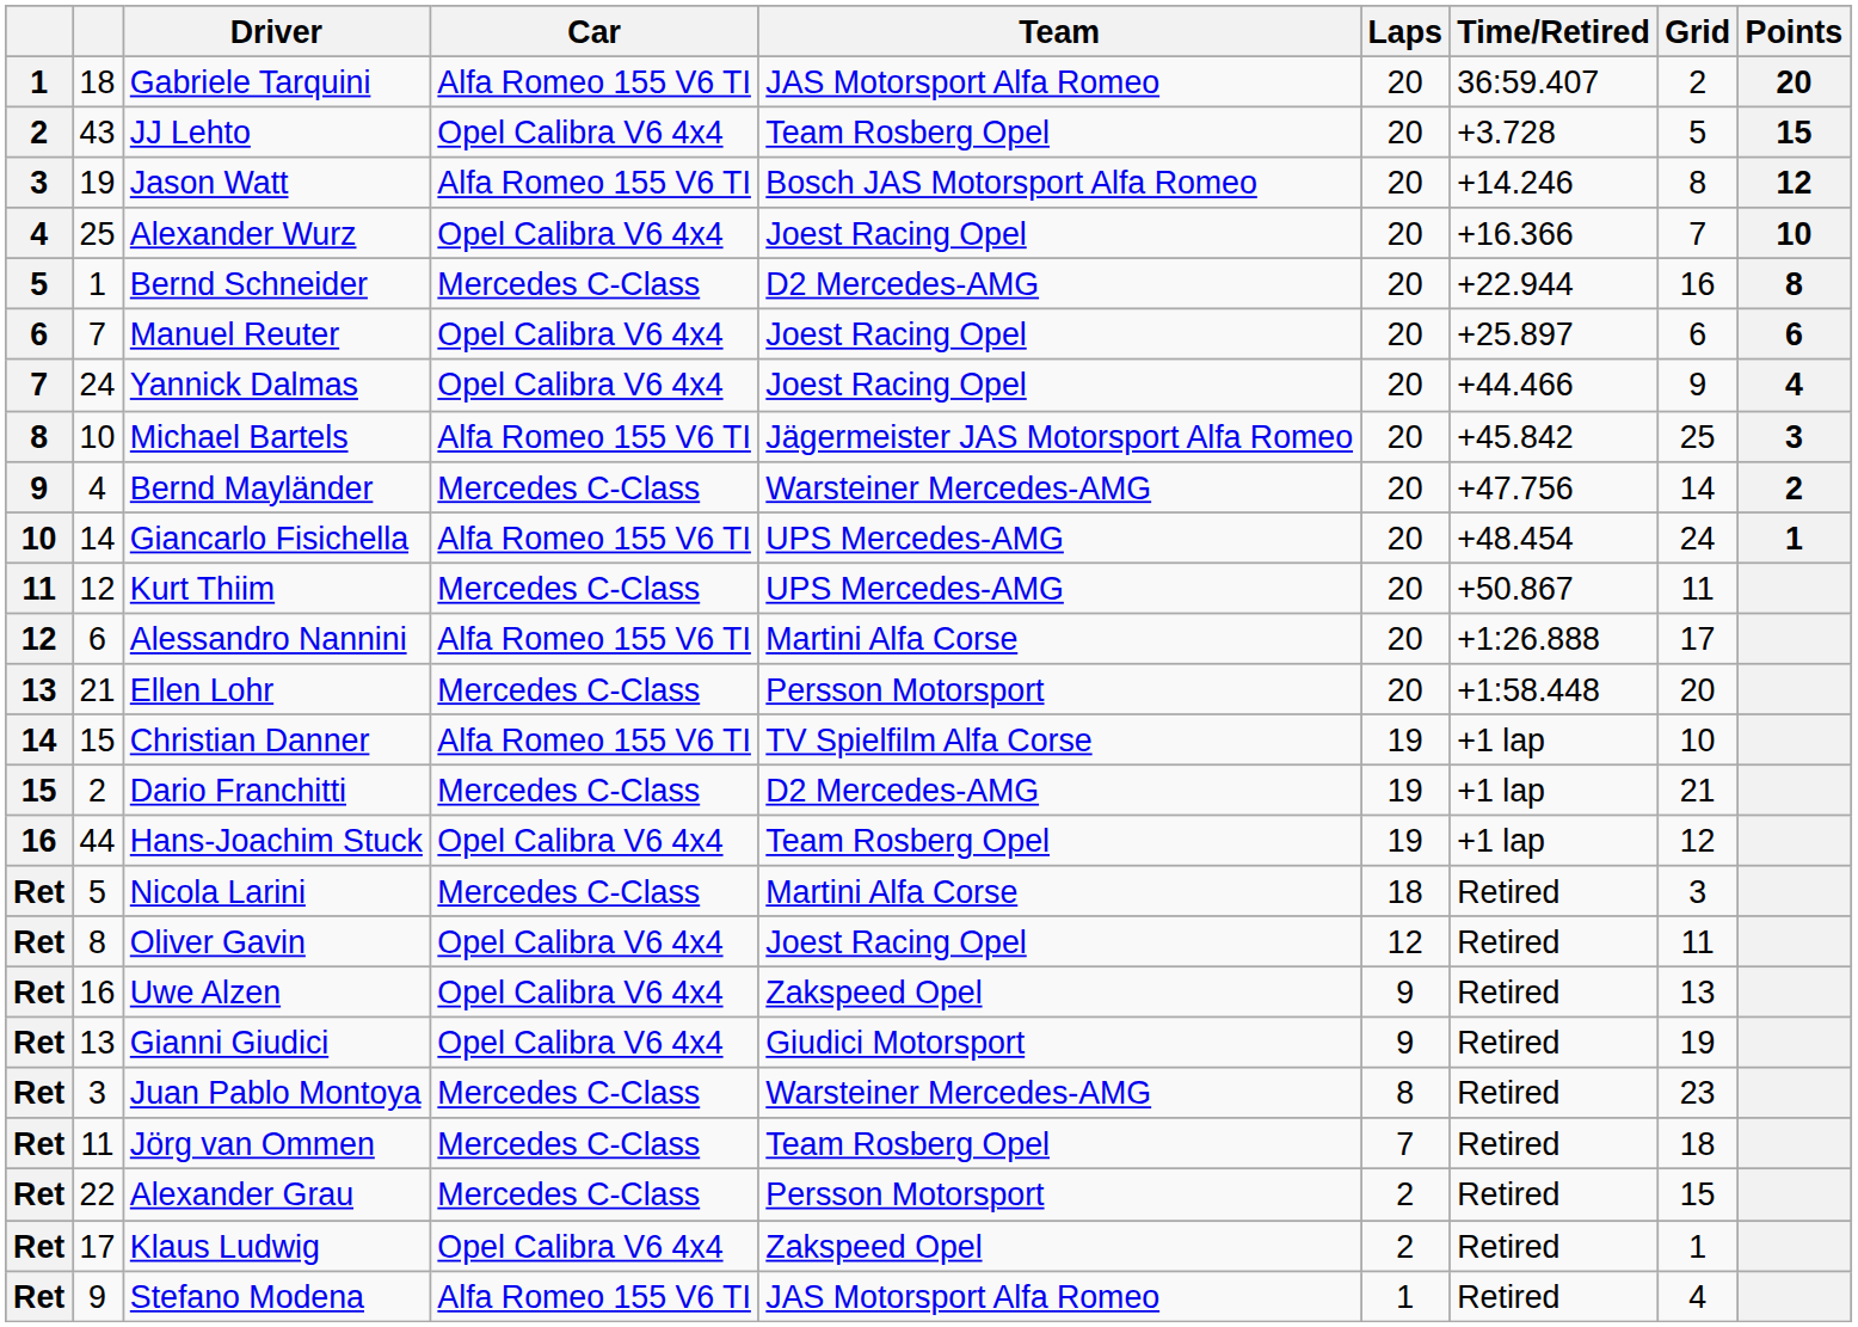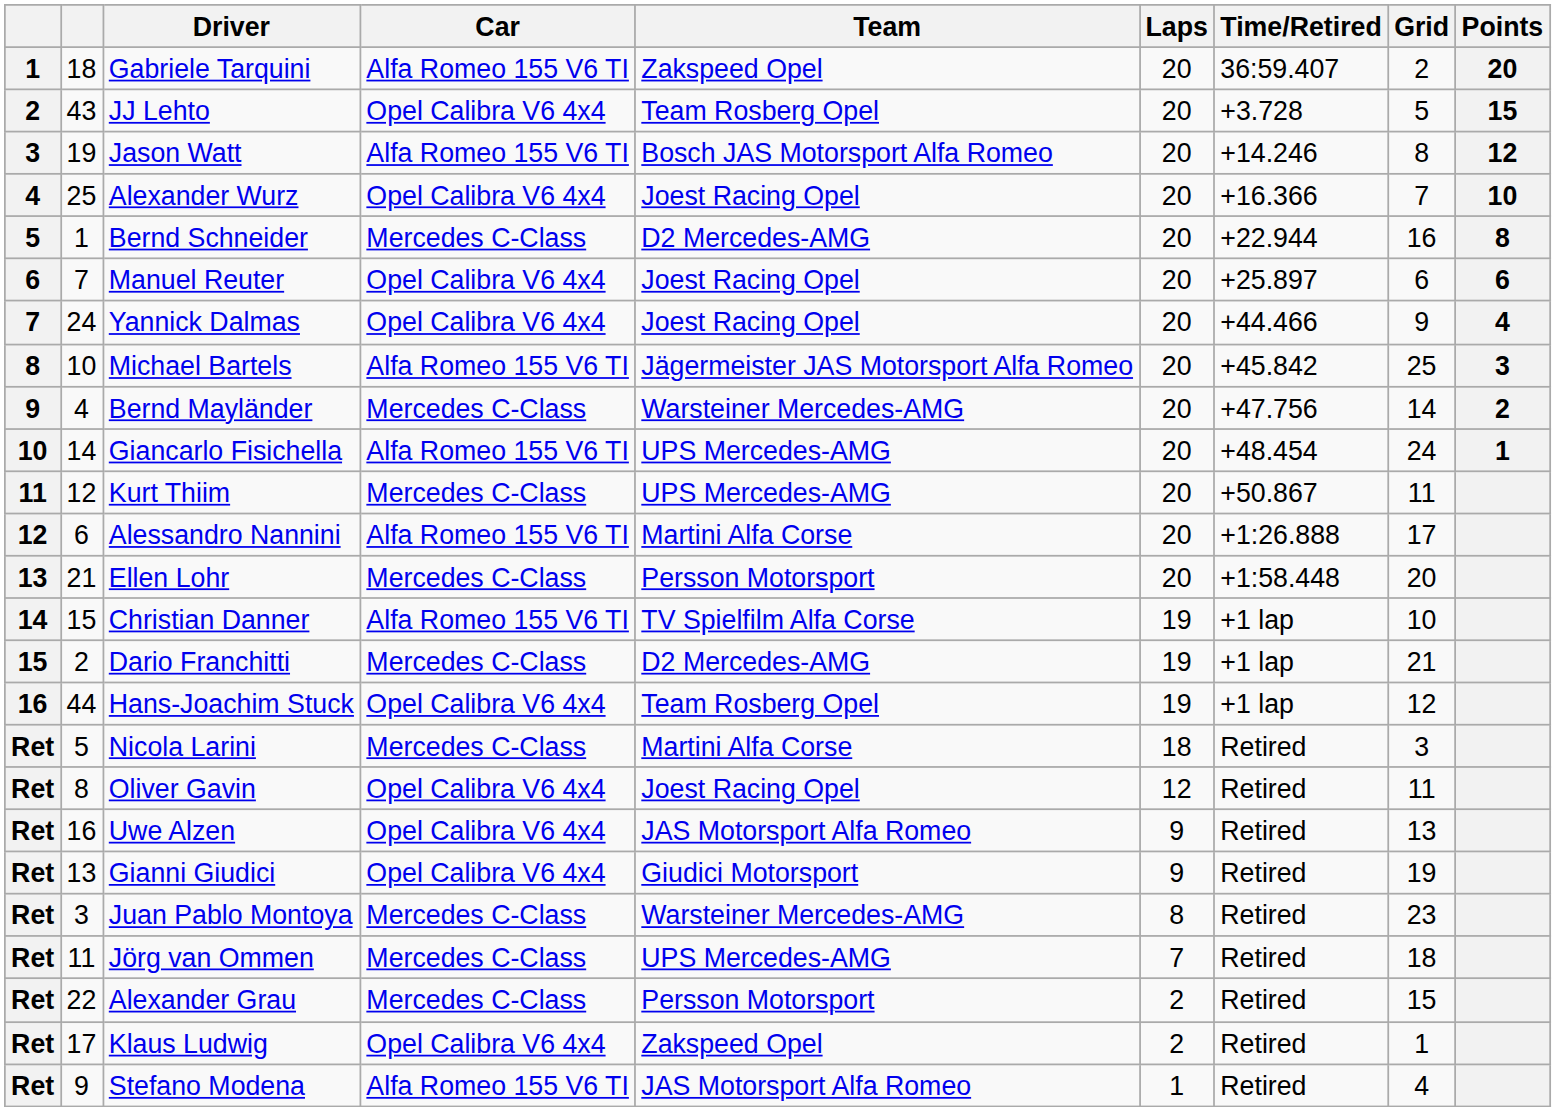 <table class="wikitable sortable" style="font-size:95%">
 <tr>
 <th></th>
 <th></th>
 <th>Driver</th>
 <th>Car</th>
 <th>Team</th>
 <th>Laps</th>
 <th>Time/Retired</th>
 <th>Grid</th>
 <th>Points</th>
 </tr>
 <tr>
 <th>1</th>
 <td align=center>18</td>
 <td> <a href='#'>Gabriele Tarquini</a></td>
 <td><a href='#'>Alfa Romeo 155 V6 TI</a></td>
-<td> <a href='#'>JAS Motorsport Alfa Romeo</a></td>
+<td> <a href='#'>Zakspeed Opel</a></td>
 <td align=center>20</td>
 <td>36:59.407</td>
 <td align=center>2</td>
 <th>20</th>
 </tr>
 <tr>
 <th>2</th>
 <td align=center>43</td>
 <td> <a href='#'>JJ Lehto</a></td>
 <td><a href='#'>Opel Calibra V6 4x4</a></td>
 <td> <a href='#'>Team Rosberg Opel</a></td>
 <td align=center>20</td>
 <td>+3.728</td>
 <td align=center>5</td>
 <th>15</th>
 </tr>
 <tr>
 <th>3</th>
 <td align=center>19</td>
 <td> <a href='#'>Jason Watt</a></td>
 <td><a href='#'>Alfa Romeo 155 V6 TI</a></td>
 <td> <a href='#'>Bosch JAS Motorsport Alfa Romeo</a></td>
 <td align=center>20</td>
 <td>+14.246</td>
 <td align=center>8</td>
 <th>12</th>
 </tr>
 <tr>
 <th>4</th>
 <td align=center>25</td>
 <td> <a href='#'>Alexander Wurz</a></td>
 <td><a href='#'>Opel Calibra V6 4x4</a></td>
 <td> <a href='#'>Joest Racing Opel</a></td>
 <td align=center>20</td>
 <td>+16.366</td>
 <td align=center>7</td>
 <th>10</th>
 </tr>
 <tr>
 <th>5</th>
 <td align=center>1</td>
 <td> <a href='#'>Bernd Schneider</a></td>
 <td><a href='#'>Mercedes C-Class</a></td>
 <td> <a href='#'>D2 Mercedes-AMG</a></td>
 <td align=center>20</td>
 <td>+22.944</td>
 <td align=center>16</td>
 <th>8</th>
 </tr>
 <tr>
 <th>6</th>
 <td align=center>7</td>
 <td> <a href='#'>Manuel Reuter</a></td>
 <td><a href='#'>Opel Calibra V6 4x4</a></td>
 <td> <a href='#'>Joest Racing Opel</a></td>
 <td align=center>20</td>
 <td>+25.897</td>
 <td align=center>6</td>
 <th>6</th>
 </tr>
 <tr>
 <th>7</th>
 <td align=center>24</td>
 <td> <a href='#'>Yannick Dalmas</a></td>
 <td><a href='#'>Opel Calibra V6 4x4</a></td>
 <td> <a href='#'>Joest Racing Opel</a></td>
 <td align=center>20</td>
 <td>+44.466</td>
 <td align=center>9</td>
 <th>4</th>
 </tr>
 <tr>
 <th>8</th>
 <td align=center>10</td>
 <td> <a href='#'>Michael Bartels</a></td>
 <td><a href='#'>Alfa Romeo 155 V6 TI</a></td>
 <td> <a href='#'>Jägermeister JAS Motorsport Alfa Romeo</a></td>
 <td align=center>20</td>
 <td>+45.842</td>
 <td align=center>25</td>
 <th>3</th>
 </tr>
 <tr>
 <th>9</th>
 <td align=center>4</td>
 <td> <a href='#'>Bernd Mayländer</a></td>
 <td><a href='#'>Mercedes C-Class</a></td>
 <td> <a href='#'>Warsteiner Mercedes-AMG</a></td>
 <td align=center>20</td>
 <td>+47.756</td>
 <td align=center>14</td>
 <th>2</th>
 </tr>
 <tr>
 <th>10</th>
 <td align=center>14</td>
 <td> <a href='#'>Giancarlo Fisichella</a></td>
 <td><a href='#'>Alfa Romeo 155 V6 TI</a></td>
 <td> <a href='#'>UPS Mercedes-AMG</a></td>
 <td align=center>20</td>
 <td>+48.454</td>
 <td align=center>24</td>
 <th>1</th>
 </tr>
 <tr>
 <th>11</th>
 <td align=center>12</td>
 <td> <a href='#'>Kurt Thiim</a></td>
 <td><a href='#'>Mercedes C-Class</a></td>
 <td> <a href='#'>UPS Mercedes-AMG</a></td>
 <td align=center>20</td>
 <td>+50.867</td>
 <td align=center>11</td>
 <th></th>
 </tr>
 <tr>
 <th>12</th>
 <td align=center>6</td>
 <td> <a href='#'>Alessandro Nannini</a></td>
 <td><a href='#'>Alfa Romeo 155 V6 TI</a></td>
 <td> <a href='#'>Martini Alfa Corse</a></td>
 <td align=center>20</td>
 <td>+1:26.888</td>
 <td align=center>17</td>
 <th></th>
 </tr>
 <tr>
 <th>13</th>
 <td align=center>21</td>
 <td> <a href='#'>Ellen Lohr</a></td>
 <td><a href='#'>Mercedes C-Class</a></td>
 <td> <a href='#'>Persson Motorsport</a></td>
 <td align=center>20</td>
 <td>+1:58.448</td>
 <td align=center>20</td>
 <th></th>
 </tr>
 <tr>
 <th>14</th>
 <td align=center>15</td>
 <td> <a href='#'>Christian Danner</a></td>
 <td><a href='#'>Alfa Romeo 155 V6 TI</a></td>
 <td> <a href='#'>TV Spielfilm Alfa Corse</a></td>
 <td align=center>19</td>
 <td>+1 lap</td>
 <td align=center>10</td>
 <th></th>
 </tr>
 <tr>
 <th>15</th>
 <td align=center>2</td>
 <td> <a href='#'>Dario Franchitti</a></td>
 <td><a href='#'>Mercedes C-Class</a></td>
 <td> <a href='#'>D2 Mercedes-AMG</a></td>
 <td align=center>19</td>
 <td>+1 lap</td>
 <td align=center>21</td>
 <th></th>
 </tr>
 <tr>
 <th>16</th>
 <td align=center>44</td>
 <td> <a href='#'>Hans-Joachim Stuck</a></td>
 <td><a href='#'>Opel Calibra V6 4x4</a></td>
 <td> <a href='#'>Team Rosberg Opel</a></td>
 <td align=center>19</td>
 <td>+1 lap</td>
 <td align=center>12</td>
 <th></th>
 </tr>
 <tr>
 <th>Ret</th>
 <td align=center>5</td>
 <td> <a href='#'>Nicola Larini</a></td>
 <td><a href='#'>Mercedes C-Class</a></td>
 <td> <a href='#'>Martini Alfa Corse</a></td>
 <td align=center>18</td>
 <td>Retired</td>
 <td align=center>3</td>
 <th></th>
 </tr>
 <tr>
 <th>Ret</th>
 <td align=center>8</td>
 <td> <a href='#'>Oliver Gavin</a></td>
 <td><a href='#'>Opel Calibra V6 4x4</a></td>
 <td> <a href='#'>Joest Racing Opel</a></td>
 <td align=center>12</td>
 <td>Retired</td>
 <td align=center>11</td>
 <th></th>
 </tr>
 <tr>
 <th>Ret</th>
 <td align=center>16</td>
 <td> <a href='#'>Uwe Alzen</a></td>
 <td><a href='#'>Opel Calibra V6 4x4</a></td>
-<td> <a href='#'>Zakspeed Opel</a></td>
+<td> <a href='#'>JAS Motorsport Alfa Romeo</a></td>
 <td align=center>9</td>
 <td>Retired</td>
 <td align=center>13</td>
 <th></th>
 </tr>
 <tr>
 <th>Ret</th>
 <td align=center>13</td>
 <td> <a href='#'>Gianni Giudici</a></td>
 <td><a href='#'>Opel Calibra V6 4x4</a></td>
 <td> <a href='#'>Giudici Motorsport</a></td>
 <td align=center>9</td>
 <td>Retired</td>
 <td align=center>19</td>
 <th></th>
 </tr>
 <tr>
 <th>Ret</th>
 <td align=center>3</td>
 <td> <a href='#'>Juan Pablo Montoya</a></td>
 <td><a href='#'>Mercedes C-Class</a></td>
 <td> <a href='#'>Warsteiner Mercedes-AMG</a></td>
 <td align=center>8</td>
 <td>Retired</td>
 <td align=center>23</td>
 <th></th>
 </tr>
 <tr>
 <th>Ret</th>
 <td align=center>11</td>
 <td> <a href='#'>Jörg van Ommen</a></td>
 <td><a href='#'>Mercedes C-Class</a></td>
-<td> <a href='#'>Team Rosberg Opel</a></td>
+<td> <a href='#'>UPS Mercedes-AMG</a></td>
 <td align=center>7</td>
 <td>Retired</td>
 <td align=center>18</td>
 <th></th>
 </tr>
 <tr>
 <th>Ret</th>
 <td align=center>22</td>
 <td> <a href='#'>Alexander Grau</a></td>
 <td><a href='#'>Mercedes C-Class</a></td>
 <td> <a href='#'>Persson Motorsport</a></td>
 <td align=center>2</td>
 <td>Retired</td>
 <td align=center>15</td>
 <th></th>
 </tr>
 <tr>
 <th>Ret</th>
 <td align=center>17</td>
 <td> <a href='#'>Klaus Ludwig</a></td>
 <td><a href='#'>Opel Calibra V6 4x4</a></td>
 <td> <a href='#'>Zakspeed Opel</a></td>
 <td align=center>2</td>
 <td>Retired</td>
 <td align=center>1</td>
 <th></th>
 </tr>
 <tr>
 <th>Ret</th>
 <td align=center>9</td>
 <td> <a href='#'>Stefano Modena</a></td>
 <td><a href='#'>Alfa Romeo 155 V6 TI</a></td>
 <td> <a href='#'>JAS Motorsport Alfa Romeo</a></td>
 <td align=center>1</td>
 <td>Retired</td>
 <td align=center>4</td>
 <th></th>
 </tr>
 <tr>
 </tr>
 </table>
